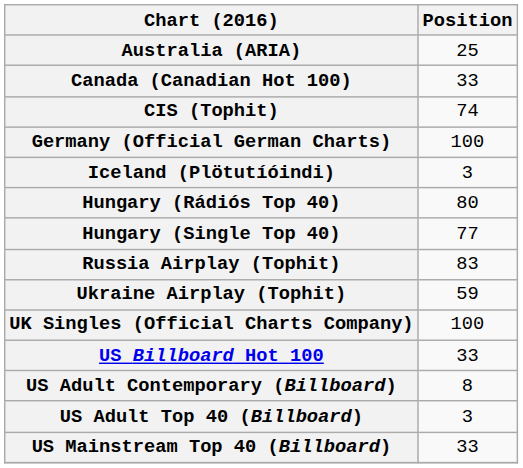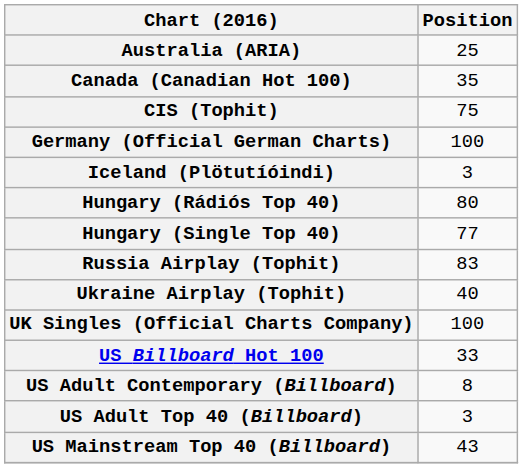 <table class="wikitable plainrowheaders sortable" style="text-align:center;">
 <tr>
 <th>Chart (2016)</th>
 <th>Position</th>
 </tr>
 <tr>
 <th scope="row">Australia (ARIA)</th>
 <td>25</td>
 </tr>
 <tr>
 <th scope="row">Canada (Canadian Hot 100)</th>
-<td>33</td>
+<td>35</td>
 </tr>
 <tr>
 <th scope="row">CIS (Tophit)</th>
-<td style="text-align:center;">74</td>
+<td style="text-align:center;">75</td>
 </tr>
 <tr>
 <th scope="row">Germany (Official German Charts)</th>
 <td>100</td>
 </tr>
 <tr>
 <th scope="row">Iceland (Plötutíóindi)</th>
 <td>3</td>
 </tr>
 <tr>
 <th scope="row">Hungary (Rádiós Top 40)</th>
 <td>80</td>
 </tr>
 <tr>
 <th scope="row">Hungary (Single Top 40)</th>
 <td>77</td>
 </tr>
 <tr>
 <th scope="row">Russia Airplay (Tophit)</th>
 <td style="text-align:center;">83</td>
 </tr>
 <tr>
 <th scope="row">Ukraine Airplay (Tophit)</th>
-<td style="text-align:center;">59</td>
+<td style="text-align:center;">40</td>
 </tr>
 <tr>
 <th scope="row">UK Singles (Official Charts Company)</th>
 <td>100</td>
 </tr>
 <tr>
 <th scope="row"><a href='#'>US <em>Billboard</em> Hot 100</a></th>
 <td>33</td>
 </tr>
 <tr>
 <th scope="row">US Adult Contemporary (<em>Billboard</em>)</th>
 <td>8</td>
 </tr>
 <tr>
 <th scope="row">US Adult Top 40 (<em>Billboard</em>)</th>
 <td>3</td>
 </tr>
 <tr>
 <th scope="row">US Mainstream Top 40 (<em>Billboard</em>)</th>
-<td>33</td>
+<td>43</td>
 </tr>
 <tr>
 </tr>
 </table>
